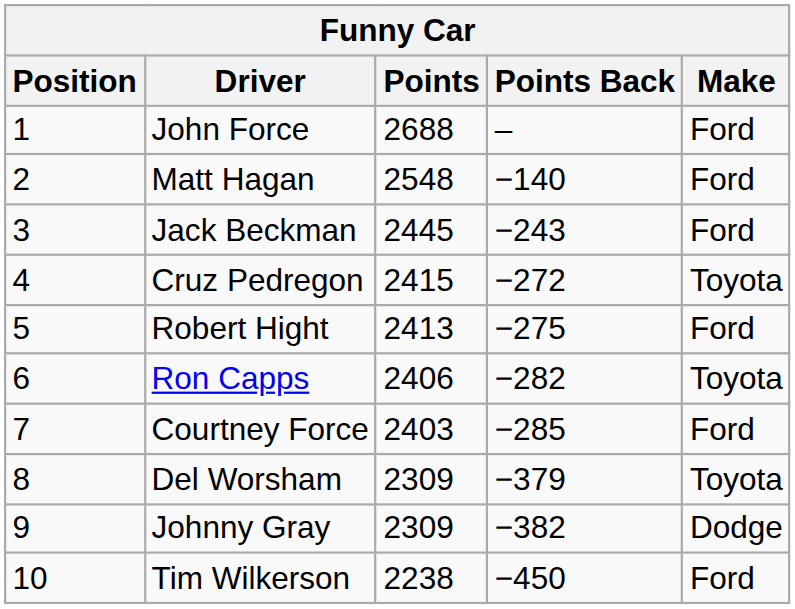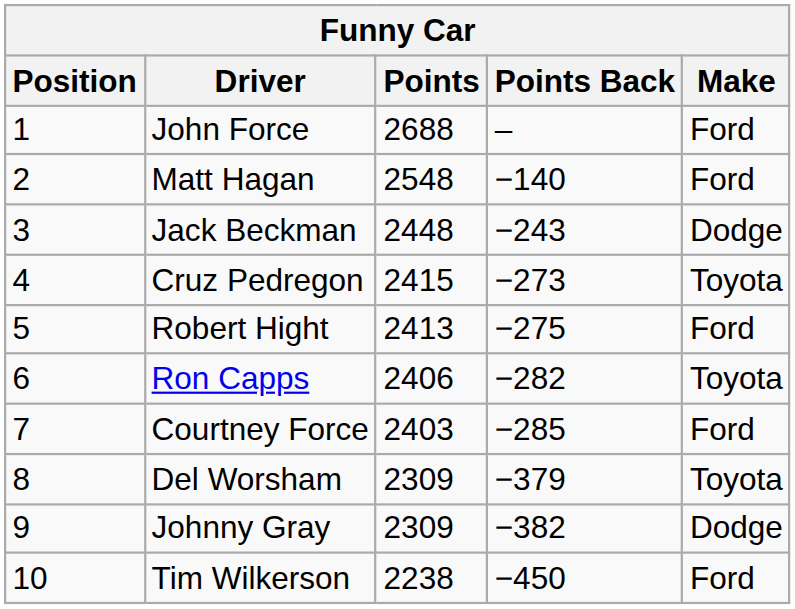 <table class="wikitable" style="font-size:90%;">
 <tr>
 <th colspan="5">Funny Car</th>
 </tr>
 <tr>
 <th>Position</th>
 <th>Driver</th>
 <th>Points</th>
 <th>Points Back</th>
 <th>Make</th>
 </tr>
 <tr>
 <td>1</td>
 <td>John Force</td>
 <td>2688</td>
 <td>–</td>
 <td>Ford</td>
 </tr>
 <tr>
 <td>2</td>
 <td>Matt Hagan</td>
 <td>2548</td>
 <td>−140</td>
 <td>Ford</td>
 </tr>
 <tr>
 <td>3</td>
 <td>Jack Beckman</td>
-<td>2445</td>
+<td>2448</td>
 <td>−243</td>
-<td>Ford</td>
+<td>Dodge</td>
 </tr>
 <tr>
 <td>4</td>
 <td>Cruz Pedregon</td>
 <td>2415</td>
-<td>−272</td>
+<td>−273</td>
 <td>Toyota</td>
 </tr>
 <tr>
 <td>5</td>
 <td>Robert Hight</td>
 <td>2413</td>
 <td>−275</td>
 <td>Ford</td>
 </tr>
 <tr>
 <td>6</td>
 <td><a href='#'>Ron Capps</a></td>
 <td>2406</td>
 <td>−282</td>
 <td>Toyota</td>
 </tr>
 <tr>
 <td>7</td>
 <td>Courtney Force</td>
 <td>2403</td>
 <td>−285</td>
 <td>Ford</td>
 </tr>
 <tr>
 <td>8</td>
 <td>Del Worsham</td>
 <td>2309</td>
 <td>−379</td>
 <td>Toyota</td>
 </tr>
 <tr>
 <td>9</td>
 <td>Johnny Gray</td>
 <td>2309</td>
 <td>−382</td>
 <td>Dodge</td>
 </tr>
 <tr>
 <td>10</td>
 <td>Tim Wilkerson</td>
 <td>2238</td>
 <td>−450</td>
 <td>Ford</td>
 </tr>
 </table>
